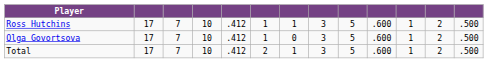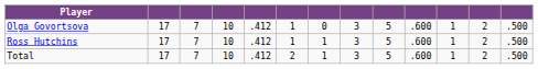 <table class="wikitable" style="text-align:center">
 <tr>
 <th style="background:#744184; color:white" width="200px">Player</th>
 <th style="background:#744184; color:white" width="40px"></th>
 <th style="background:#744184; color:white" width="40px"></th>
 <th style="background:#744184; color:white" width="40px"></th>
 <th style="background:#744184; color:white" width="40px"></th>
 <th style="background:#744184; color:white" width="40px"></th>
 <th style="background:#744184; color:white" width="40px"></th>
 <th style="background:#744184; color:white" width="40px"></th>
 <th style="background:#744184; color:white" width="40px"></th>
 <th style="background:#744184; color:white" width="40px"></th>
 <th style="background:#744184; color:white" width="40px"></th>
 <th style="background:#744184; color:white" width="40px"></th>
 <th style="background:#744184; color:white" width="40px"></th>
 </tr>
 <tr>
-<td style="text-align:left"><a href='#'>Ross Hutchins</a></td>
+<td style="text-align:left"><a href='#'>Olga Govortsova</a></td>
 <td>17</td>
 <td>7</td>
 <td>10</td>
 <td>.412</td>
 <td>1</td>
-<td>1</td>
+<td>0</td>
 <td>3</td>
 <td>5</td>
 <td>.600</td>
 <td>1</td>
 <td>2</td>
 <td>.500</td>
 </tr>
 <tr>
-<td style="text-align:left"><a href='#'>Olga Govortsova</a></td>
+<td style="text-align:left"><a href='#'>Ross Hutchins</a></td>
 <td>17</td>
 <td>7</td>
 <td>10</td>
 <td>.412</td>
 <td>1</td>
-<td>0</td>
+<td>1</td>
 <td>3</td>
 <td>5</td>
 <td>.600</td>
 <td>1</td>
 <td>2</td>
 <td>.500</td>
 </tr>
 <tr>
 <td style="text-align:left">Total</td>
 <td>17</td>
 <td>7</td>
 <td>10</td>
 <td>.412</td>
 <td>2</td>
 <td>1</td>
 <td>3</td>
 <td>5</td>
 <td>.600</td>
 <td>1</td>
 <td>2</td>
 <td>.500</td>
 </tr>
 </table>
